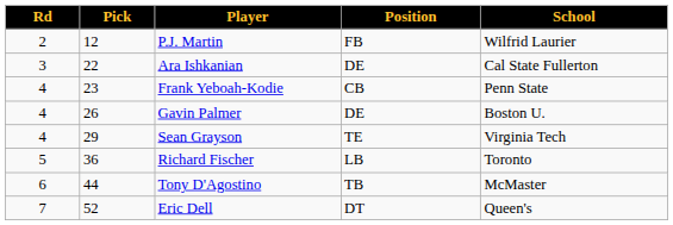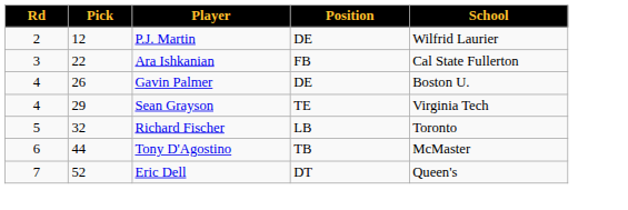 <table class="wikitable sortable">
 <tr>
 <th style="background:#000000;color:#FFC12D;"  width="8%">Rd</th>
 <th style="background:#000000;color:#FFC12D;"  width="8%">Pick</th>
 <th style="background:#000000;color:#FFC12D;"  width="20%">Player</th>
 <th style="background:#000000;color:#FFC12D;"  width="15%">Position</th>
 <th style="background:#000000;color:#FFC12D;"  width="20%">School</th>
 </tr>
 <tr>
 <td align=center>2</td>
 <td>12</td>
 <td><a href='#'>P.J. Martin</a></td>
-<td>FB</td>
+<td>DE</td>
 <td>Wilfrid Laurier</td>
 </tr>
 <tr>
 <td align=center>3</td>
 <td>22</td>
 <td><a href='#'>Ara Ishkanian</a></td>
-<td>DE</td>
+<td>FB</td>
 <td>Cal State Fullerton</td>
-</tr>
-<tr>
-<td align=center>4</td>
-<td>23</td>
-<td><a href='#'>Frank Yeboah-Kodie</a></td>
-<td>CB</td>
-<td>Penn State</td>
 </tr>
 <tr>
 <td align=center>4</td>
 <td>26</td>
 <td><a href='#'>Gavin Palmer</a></td>
 <td>DE</td>
 <td>Boston U.</td>
 </tr>
 <tr>
 <td align=center>4</td>
 <td>29</td>
 <td><a href='#'>Sean Grayson</a></td>
 <td>TE</td>
 <td>Virginia Tech</td>
 </tr>
 <tr>
 <td align=center>5</td>
-<td>36</td>
+<td>32</td>
 <td><a href='#'>Richard Fischer</a></td>
 <td>LB</td>
 <td>Toronto</td>
 </tr>
 <tr>
 <td align=center>6</td>
 <td>44</td>
 <td><a href='#'>Tony D'Agostino</a></td>
 <td>TB</td>
 <td>McMaster</td>
 </tr>
 <tr>
 <td align=center>7</td>
 <td>52</td>
 <td><a href='#'>Eric Dell</a></td>
 <td>DT</td>
 <td>Queen's</td>
 </tr>
 </table>
